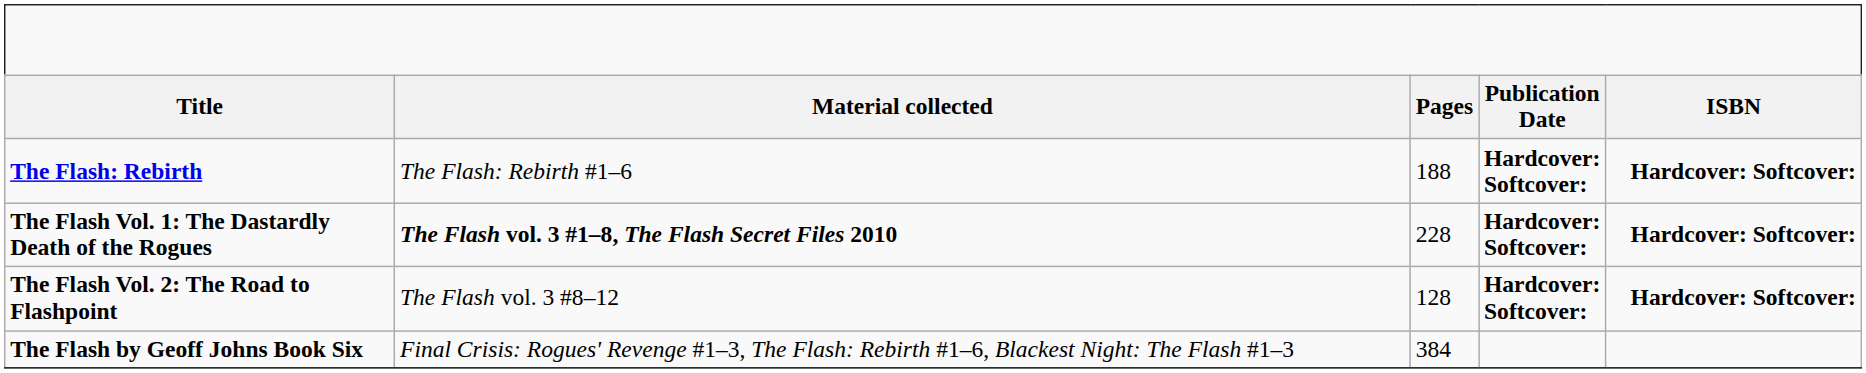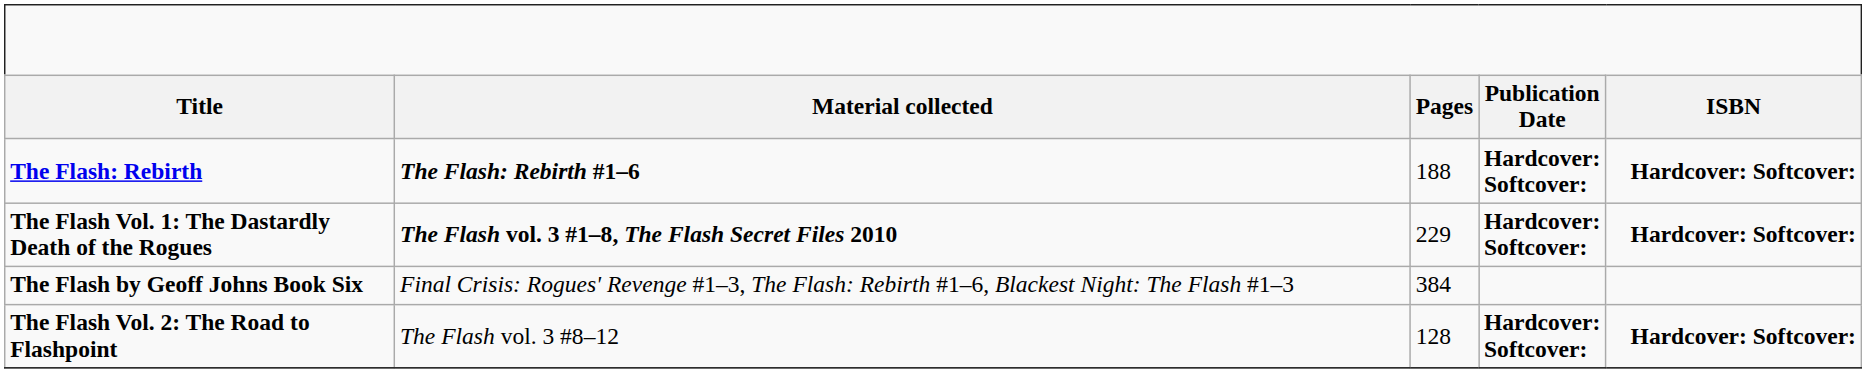 <table width="100%" class="wikitable sortable" style="padding:0px 0px 0px 25px; border:1px solid #212121;">
 <tr style="height: 3em;">
 </tr>
 <tr>
 <th ! width="21%">Title</th>
 <th>Material collected</th>
 <th class="unsortable" width="1%">Pages</th>
 <th width="1%">Publication Date</th>
 <th width="13.77%">ISBN</th>
 </tr>
 <tr>
 <td><strong><a href='#'>The Flash: Rebirth</a></strong></td>
-<td><em>The Flash: Rebirth</em> #1–6</td>
+<td><strong><em>The Flash: Rebirth</em> #1–6</strong></td>
 <td>188</td>
 <td><strong>Hardcover:</strong>  <strong>Softcover:</strong> </td>
 <td align="right"><strong>Hardcover:</strong>  <strong>Softcover:</strong> </td>
 </tr>
 <tr>
 <td><strong>The Flash Vol. 1: The Dastardly Death of the Rogues</strong></td>
 <td><strong><em>The Flash</em> vol. 3 #1–8, <em>The Flash Secret Files</em> 2010</strong></td>
-<td>228</td>
-<td><strong>Hardcover:</strong>  <strong>Softcover:</strong> </td>
-<td align="right"><strong>Hardcover:</strong>  <strong>Softcover:</strong> </td>
-</tr>
-<tr>
-<td><strong>The Flash Vol. 2: The Road to Flashpoint</strong></td>
-<td><em>The Flash</em> vol. 3 #8–12</td>
-<td>128</td>
+<td>229</td>
 <td><strong>Hardcover:</strong>  <strong>Softcover:</strong> </td>
 <td align="right"><strong>Hardcover:</strong>  <strong>Softcover:</strong> </td>
 </tr>
 <tr>
 <td><strong>The Flash by Geoff Johns Book Six</strong></td>
 <td><em>Final Crisis: Rogues' Revenge</em> #1–3, <em>The Flash: Rebirth</em> #1–6, <em>Blackest Night: The Flash</em> #1–3</td>
 <td>384</td>
 <td></td>
 <td align="right"></td>
 </tr>
 <tr>
+<td><strong>The Flash Vol. 2: The Road to Flashpoint</strong></td>
+<td><em>The Flash</em> vol. 3 #8–12</td>
+<td>128</td>
+<td><strong>Hardcover:</strong>  <strong>Softcover:</strong> </td>
+<td align="right"><strong>Hardcover:</strong>  <strong>Softcover:</strong> </td>
+</tr>
+<tr>
 </tr>
 </table>
